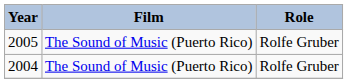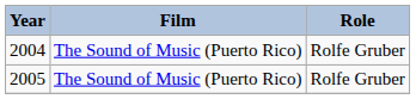 <table class="wikitable" style="font-size:90%;">
 <tr>
 <th style="background:#B0C4DE;">Year</th>
 <th style="background:#B0C4DE;">Film</th>
 <th style="background:#B0C4DE;">Role</th>
 </tr>
 <tr>
-<td>2005</td>
+<td>2004</td>
 <td><a href='#'>The Sound of Music</a> (Puerto Rico)</td>
 <td>Rolfe Gruber</td>
 </tr>
 <tr>
-<td>2004</td>
+<td>2005</td>
 <td><a href='#'>The Sound of Music</a> (Puerto Rico)</td>
 <td>Rolfe Gruber</td>
 </tr>
 <tr>
 </tr>
 </table>
